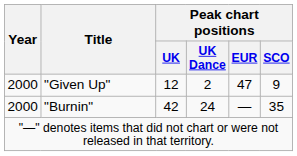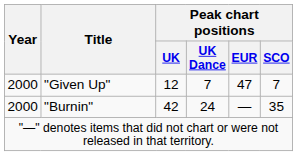 <table class="wikitable" style="text-align:center;">
 <tr>
 <th rowspan="2" style="width:2em;">Year</th>
 <th rowspan="2" style="width:8em;">Title</th>
 <th colspan="4">Peak chart positions</th>
 </tr>
 <tr>
 <th style="width:2em;font-size:90%;"><a href='#'>UK</a><br></th>
 <th style="width:2em;font-size:90%;"><a href='#'>UK<br>Dance</a><br></th>
 <th style="width:2em;font-size:90%;"><a href='#'>EUR</a><br></th>
 <th style="width:2em;font-size:90%;"><a href='#'>SCO</a><br></th>
 </tr>
 <tr>
 <td>2000</td>
 <td style="text-align:left;">"Given Up"</td>
 <td>12</td>
-<td>2</td>
+<td>7</td>
 <td>47</td>
-<td>9</td>
+<td>7</td>
 </tr>
 <tr>
 <td>2000</td>
 <td style="text-align:left;">"Burnin"</td>
 <td>42</td>
 <td>24</td>
 <td>—</td>
 <td>35</td>
 </tr>
 <tr>
 <td colspan="15" style="font-size:90%">"—" denotes items that did not chart or were not released in that territory.</td>
 </tr>
 </table>
